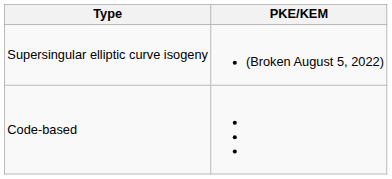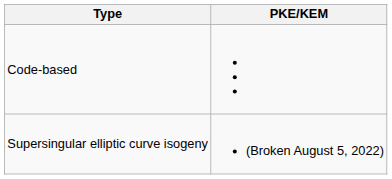 <table class="wikitable">
 <tr>
 <th>Type</th>
 <th>PKE/KEM</th>
 </tr>
 <tr>
+<td>Code-based</td>
+<td><br><ul><li></li><li></li><li></li></ul></td>
+</tr>
+<tr>
 <td>Supersingular elliptic curve isogeny</td>
 <td><br><ul><li> (Broken August 5, 2022) </li></ul></td>
 </tr>
-<tr>
-<td>Code-based</td>
-<td><br><ul><li></li><li></li><li></li></ul></td>
-</tr>
 </table>
